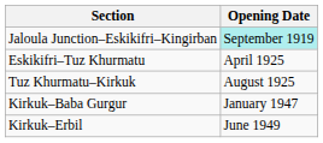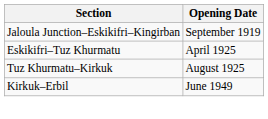 <table class="wikitable sortable">
 <tr class="hintergrundfarbe5">
 <th>Section</th>
 <th>Opening Date</th>
 </tr>
 <tr>
 <td>Jaloula Junction–Eskikifri–Kingirban</td>
-<td style="background: paleturquoise;">September 1919</td>
+<td>September 1919</td>
 </tr>
 <tr>
 <td>Eskikifri–Tuz Khurmatu</td>
 <td>April 1925</td>
 </tr>
 <tr>
 <td>Tuz Khurmatu–Kirkuk</td>
 <td>August 1925</td>
 </tr>
 <tr>
-<td>Kirkuk–Baba Gurgur</td>
-<td>January 1947</td>
-</tr>
-<tr>
 <td>Kirkuk–Erbil</td>
 <td>June 1949</td>
 </tr>
 </table>
